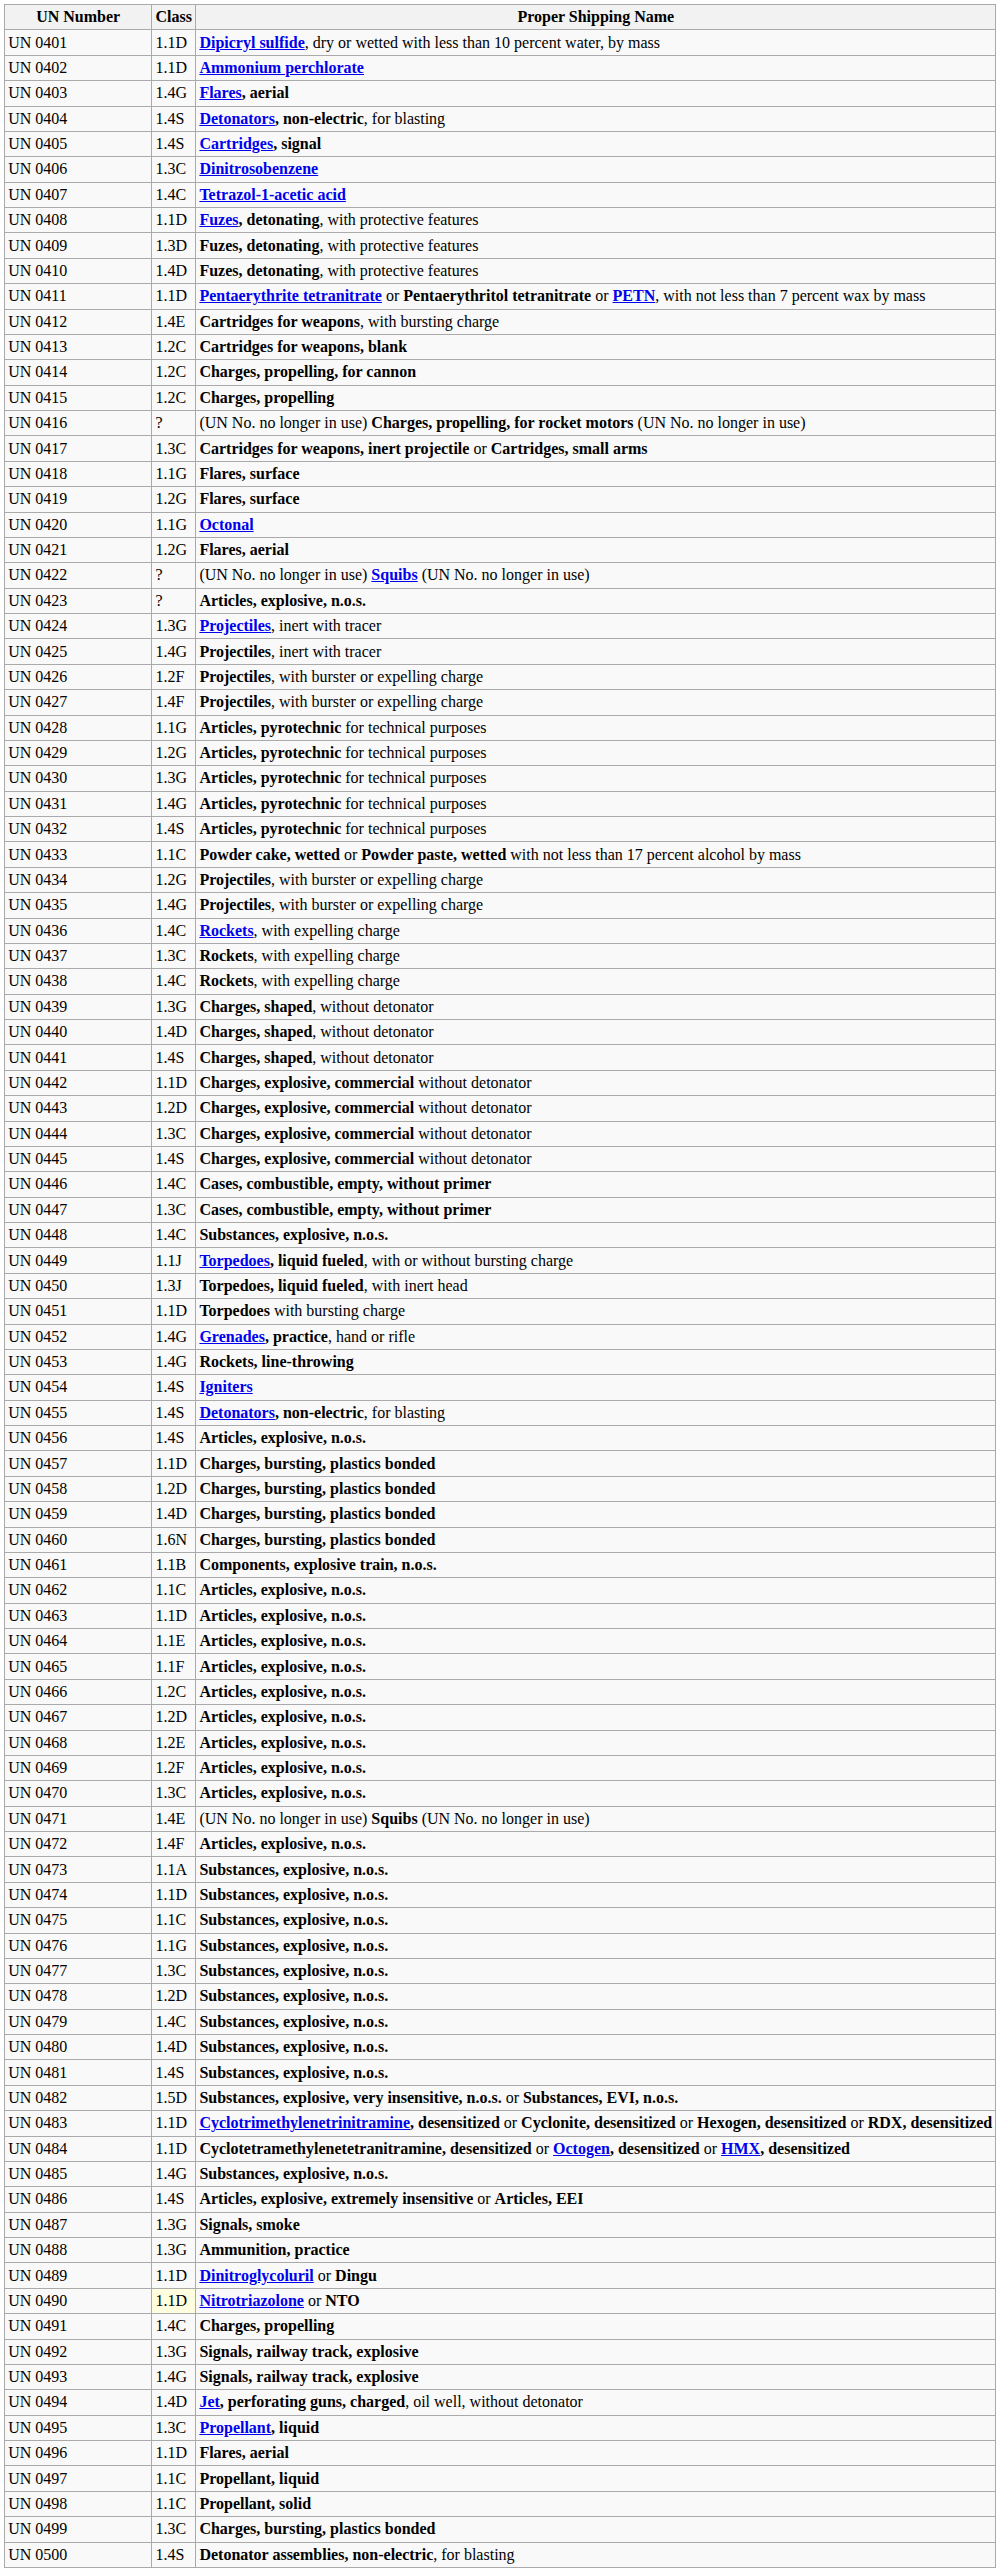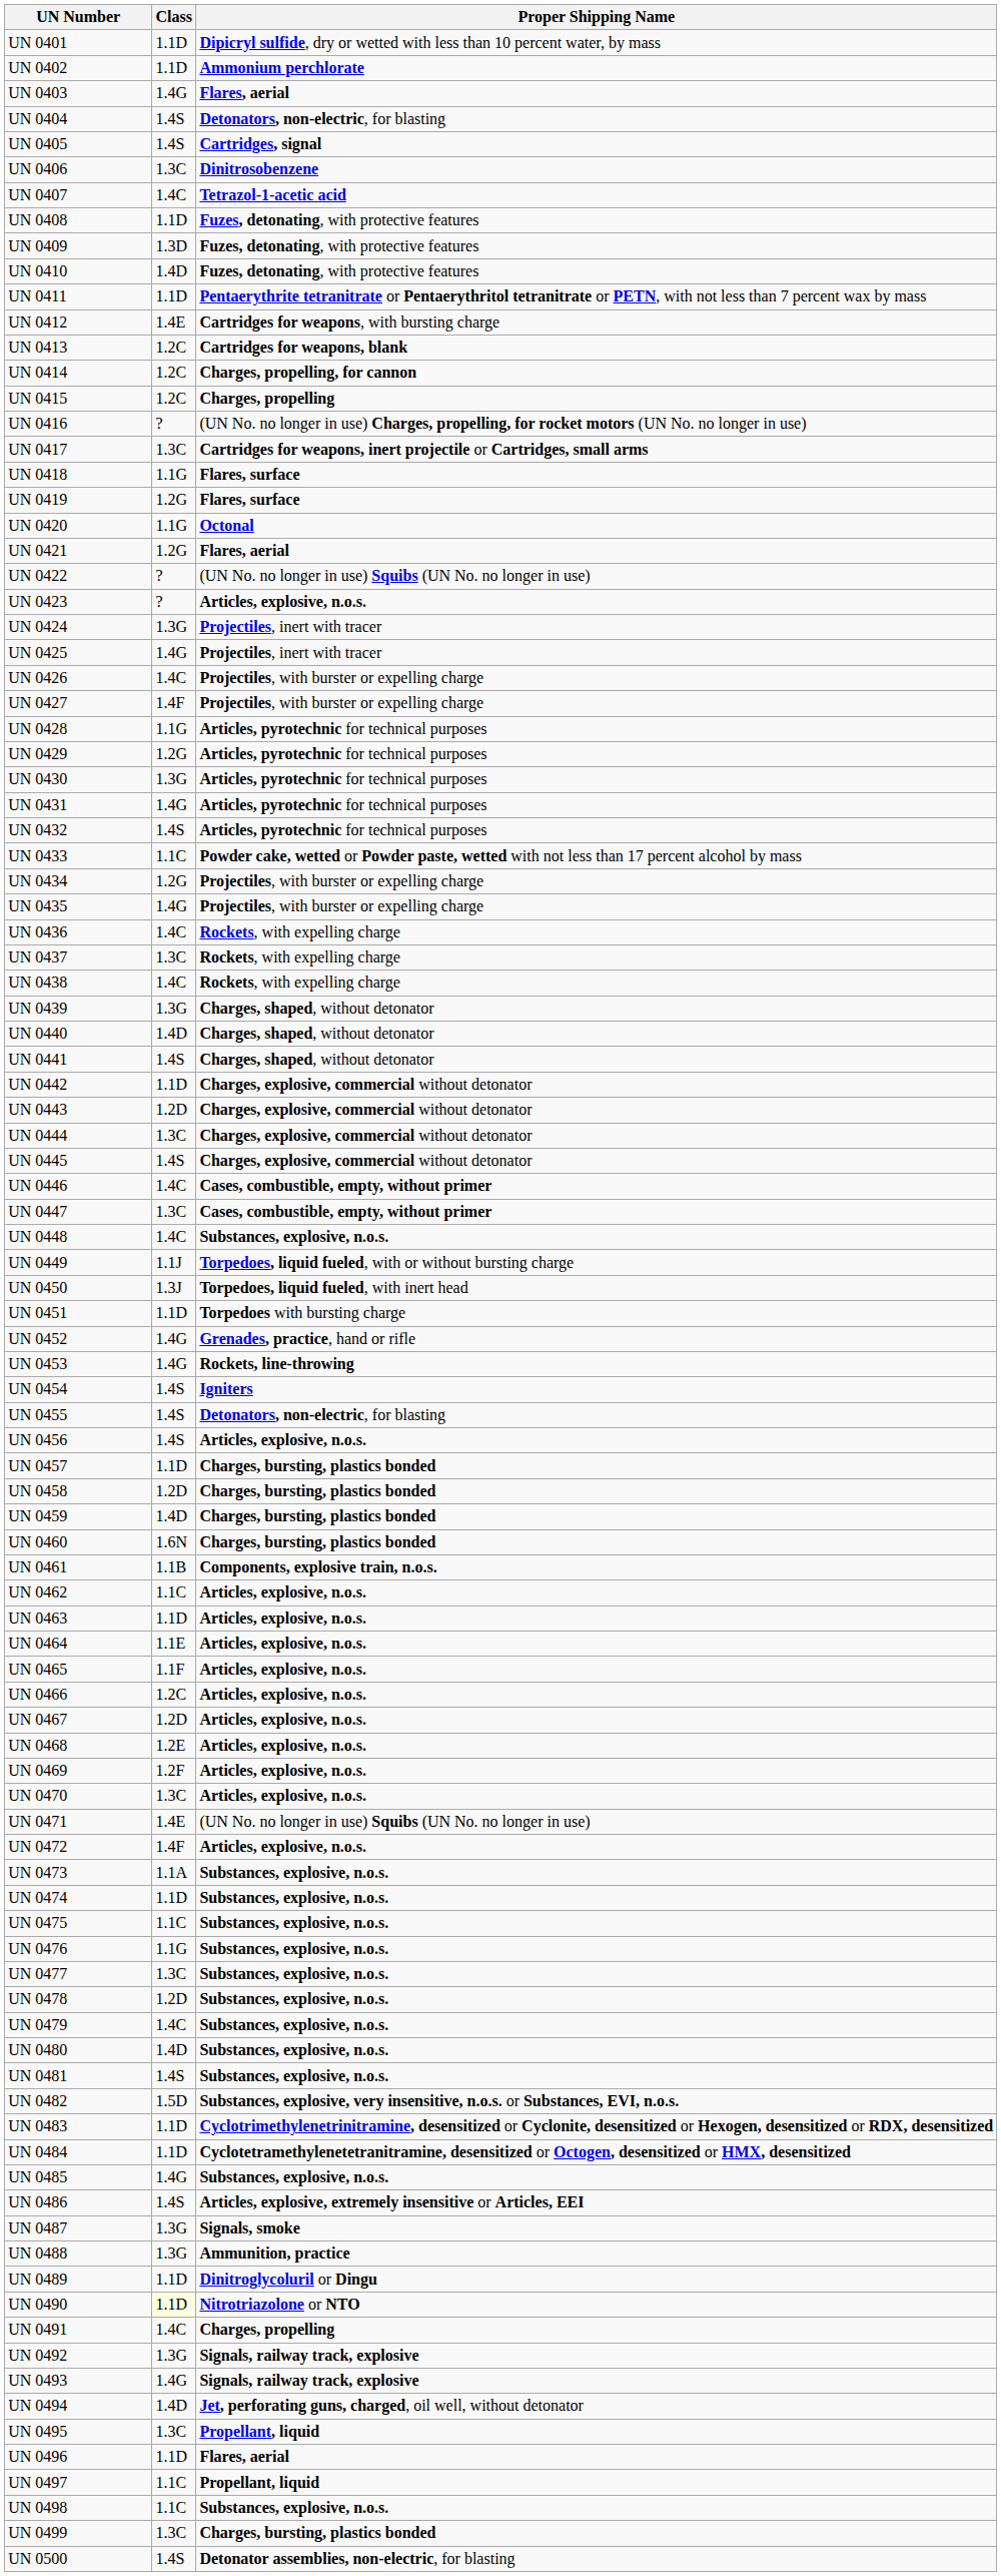 <table class="wikitable">
 <tr>
 <th width="140px">UN Number</th>
 <th>Class</th>
 <th>Proper Shipping Name</th>
 </tr>
 <tr>
 <td>UN 0401</td>
 <td>1.1D</td>
 <td><strong><a href='#'>Dipicryl sulfide</a></strong>, dry or wetted with less than 10 percent water, by mass</td>
 </tr>
 <tr>
 <td>UN 0402</td>
 <td>1.1D</td>
 <td><strong><a href='#'>Ammonium perchlorate</a></strong></td>
 </tr>
 <tr>
 <td>UN 0403</td>
 <td>1.4G</td>
 <td><strong><a href='#'>Flares</a>, aerial</strong></td>
 </tr>
 <tr>
 <td>UN 0404</td>
 <td>1.4S</td>
 <td><strong><a href='#'>Detonators</a>, non-electric</strong>, for blasting</td>
 </tr>
 <tr>
 <td>UN 0405</td>
 <td>1.4S</td>
 <td><strong><a href='#'>Cartridges</a>, signal</strong></td>
 </tr>
 <tr>
 <td>UN 0406</td>
 <td>1.3C</td>
 <td><strong><a href='#'>Dinitrosobenzene</a></strong></td>
 </tr>
 <tr>
 <td>UN 0407</td>
 <td>1.4C</td>
 <td><strong><a href='#'>Tetrazol-1-acetic acid</a></strong></td>
 </tr>
 <tr>
 <td>UN 0408</td>
 <td>1.1D</td>
 <td><strong><a href='#'>Fuzes</a>, detonating</strong>, with protective features</td>
 </tr>
 <tr>
 <td>UN 0409</td>
 <td>1.3D</td>
 <td><strong>Fuzes, detonating</strong>, with protective features</td>
 </tr>
 <tr>
 <td>UN 0410</td>
 <td>1.4D</td>
 <td><strong>Fuzes, detonating</strong>, with protective features</td>
 </tr>
 <tr>
 <td>UN 0411</td>
 <td>1.1D</td>
 <td><strong><a href='#'>Pentaerythrite tetranitrate</a></strong> or <strong>Pentaerythritol tetranitrate</strong> or <strong><a href='#'>PETN</a></strong>, with not less than 7 percent wax by mass</td>
 </tr>
 <tr>
 <td>UN 0412</td>
 <td>1.4E</td>
 <td><strong>Cartridges for weapons</strong>, with bursting charge</td>
 </tr>
 <tr>
 <td>UN 0413</td>
 <td>1.2C</td>
 <td><strong>Cartridges for weapons, blank</strong></td>
 </tr>
 <tr>
 <td>UN 0414</td>
 <td>1.2C</td>
 <td><strong>Charges, propelling, for cannon</strong></td>
 </tr>
 <tr>
 <td>UN 0415</td>
 <td>1.2C</td>
 <td><strong>Charges, propelling</strong></td>
 </tr>
 <tr>
 <td>UN 0416</td>
 <td>?</td>
 <td>(UN No. no longer in use) <strong>Charges, propelling, for rocket motors</strong> (UN No. no longer in use)</td>
 </tr>
 <tr>
 <td>UN 0417</td>
 <td>1.3C</td>
 <td><strong>Cartridges for weapons, inert projectile</strong> or <strong>Cartridges, small arms</strong></td>
 </tr>
 <tr>
 <td>UN 0418</td>
 <td>1.1G</td>
 <td><strong>Flares, surface</strong></td>
 </tr>
 <tr>
 <td>UN 0419</td>
 <td>1.2G</td>
 <td><strong>Flares, surface</strong></td>
 </tr>
 <tr>
 <td>UN 0420</td>
 <td>1.1G</td>
 <td><strong><a href='#'>Octonal</a></strong></td>
 </tr>
 <tr>
 <td>UN 0421</td>
 <td>1.2G</td>
 <td><strong>Flares, aerial</strong></td>
 </tr>
 <tr>
 <td>UN 0422</td>
 <td>?</td>
 <td>(UN No. no longer in use) <strong><a href='#'>Squibs</a></strong> (UN No. no longer in use)</td>
 </tr>
 <tr>
 <td>UN 0423</td>
 <td>?</td>
 <td><strong>Articles, explosive, n.o.s.</strong></td>
 </tr>
 <tr>
 <td>UN 0424</td>
 <td>1.3G</td>
 <td><strong><a href='#'>Projectiles</a></strong>, inert with tracer</td>
 </tr>
 <tr>
 <td>UN 0425</td>
 <td>1.4G</td>
 <td><strong>Projectiles</strong>, inert with tracer</td>
 </tr>
 <tr>
 <td>UN 0426</td>
-<td>1.2F</td>
+<td>1.4C</td>
 <td><strong>Projectiles</strong>, with burster or expelling charge</td>
 </tr>
 <tr>
 <td>UN 0427</td>
 <td>1.4F</td>
 <td><strong>Projectiles</strong>, with burster or expelling charge</td>
 </tr>
 <tr>
 <td>UN 0428</td>
 <td>1.1G</td>
 <td><strong>Articles, pyrotechnic</strong> for technical purposes</td>
 </tr>
 <tr>
 <td>UN 0429</td>
 <td>1.2G</td>
 <td><strong>Articles, pyrotechnic</strong> for technical purposes</td>
 </tr>
 <tr>
 <td>UN 0430</td>
 <td>1.3G</td>
 <td><strong>Articles, pyrotechnic</strong> for technical purposes</td>
 </tr>
 <tr>
 <td>UN 0431</td>
 <td>1.4G</td>
 <td><strong>Articles, pyrotechnic</strong> for technical purposes</td>
 </tr>
 <tr>
 <td>UN 0432</td>
 <td>1.4S</td>
 <td><strong>Articles, pyrotechnic</strong> for technical purposes</td>
 </tr>
 <tr>
 <td>UN 0433</td>
 <td>1.1C</td>
 <td><strong>Powder cake, wetted</strong> or <strong>Powder paste, wetted</strong> with not less than 17 percent alcohol by mass</td>
 </tr>
 <tr>
 <td>UN 0434</td>
 <td>1.2G</td>
 <td><strong>Projectiles</strong>, with burster or expelling charge</td>
 </tr>
 <tr>
 <td>UN 0435</td>
 <td>1.4G</td>
 <td><strong>Projectiles</strong>, with burster or expelling charge</td>
 </tr>
 <tr>
 <td>UN 0436</td>
 <td>1.4C</td>
 <td><strong><a href='#'>Rockets</a></strong>, with expelling charge</td>
 </tr>
 <tr>
 <td>UN 0437</td>
 <td>1.3C</td>
 <td><strong>Rockets</strong>, with expelling charge</td>
 </tr>
 <tr>
 <td>UN 0438</td>
 <td>1.4C</td>
 <td><strong>Rockets</strong>, with expelling charge</td>
 </tr>
 <tr>
 <td>UN 0439</td>
 <td>1.3G</td>
 <td><strong>Charges, shaped</strong>, without detonator</td>
 </tr>
 <tr>
 <td>UN 0440</td>
 <td>1.4D</td>
 <td><strong>Charges, shaped</strong>, without detonator</td>
 </tr>
 <tr>
 <td>UN 0441</td>
 <td>1.4S</td>
 <td><strong>Charges, shaped</strong>, without detonator</td>
 </tr>
 <tr>
 <td>UN 0442</td>
 <td>1.1D</td>
 <td><strong>Charges, explosive, commercial</strong> without detonator</td>
 </tr>
 <tr>
 <td>UN 0443</td>
 <td>1.2D</td>
 <td><strong>Charges, explosive, commercial</strong> without detonator</td>
 </tr>
 <tr>
 <td>UN 0444</td>
 <td>1.3C</td>
 <td><strong>Charges, explosive, commercial</strong> without detonator</td>
 </tr>
 <tr>
 <td>UN 0445</td>
 <td>1.4S</td>
 <td><strong>Charges, explosive, commercial</strong> without detonator</td>
 </tr>
 <tr>
 <td>UN 0446</td>
 <td>1.4C</td>
 <td><strong>Cases, combustible, empty, without primer</strong></td>
 </tr>
 <tr>
 <td>UN 0447</td>
 <td>1.3C</td>
 <td><strong>Cases, combustible, empty, without primer</strong></td>
 </tr>
 <tr>
 <td>UN 0448</td>
 <td>1.4C</td>
 <td><strong>Substances, explosive, n.o.s.</strong></td>
 </tr>
 <tr>
 <td>UN 0449</td>
 <td>1.1J</td>
 <td><strong><a href='#'>Torpedoes</a>, liquid fueled</strong>, with or without bursting charge</td>
 </tr>
 <tr>
 <td>UN 0450</td>
 <td>1.3J</td>
 <td><strong>Torpedoes, liquid fueled</strong>, with inert head</td>
 </tr>
 <tr>
 <td>UN 0451</td>
 <td>1.1D</td>
 <td><strong>Torpedoes</strong> with bursting charge</td>
 </tr>
 <tr>
 <td>UN 0452</td>
 <td>1.4G</td>
 <td><strong><a href='#'>Grenades</a>, practice</strong>, hand or rifle</td>
 </tr>
 <tr>
 <td>UN 0453</td>
 <td>1.4G</td>
 <td><strong>Rockets, line-throwing</strong></td>
 </tr>
 <tr>
 <td>UN 0454</td>
 <td>1.4S</td>
 <td><strong><a href='#'>Igniters</a></strong></td>
 </tr>
 <tr>
 <td>UN 0455</td>
 <td>1.4S</td>
 <td><strong><a href='#'>Detonators</a>, non-electric</strong>, for blasting</td>
 </tr>
 <tr>
 <td>UN 0456</td>
 <td>1.4S</td>
 <td><strong>Articles, explosive, n.o.s.</strong></td>
 </tr>
 <tr>
 <td>UN 0457</td>
 <td>1.1D</td>
 <td><strong>Charges, bursting, plastics bonded</strong></td>
 </tr>
 <tr>
 <td>UN 0458</td>
 <td>1.2D</td>
 <td><strong>Charges, bursting, plastics bonded</strong></td>
 </tr>
 <tr>
 <td>UN 0459</td>
 <td>1.4D</td>
 <td><strong>Charges, bursting, plastics bonded</strong></td>
 </tr>
 <tr>
 <td>UN 0460</td>
 <td>1.6N</td>
 <td><strong>Charges, bursting, plastics bonded</strong></td>
 </tr>
 <tr>
 <td>UN 0461</td>
 <td>1.1B</td>
 <td><strong>Components, explosive train, n.o.s.</strong></td>
 </tr>
 <tr>
 <td>UN 0462</td>
 <td>1.1C</td>
 <td><strong>Articles, explosive, n.o.s.</strong></td>
 </tr>
 <tr>
 <td>UN 0463</td>
 <td>1.1D</td>
 <td><strong>Articles, explosive, n.o.s.</strong></td>
 </tr>
 <tr>
 <td>UN 0464</td>
 <td>1.1E</td>
 <td><strong>Articles, explosive, n.o.s.</strong></td>
 </tr>
 <tr>
 <td>UN 0465</td>
 <td>1.1F</td>
 <td><strong>Articles, explosive, n.o.s.</strong></td>
 </tr>
 <tr>
 <td>UN 0466</td>
 <td>1.2C</td>
 <td><strong>Articles, explosive, n.o.s.</strong></td>
 </tr>
 <tr>
 <td>UN 0467</td>
 <td>1.2D</td>
 <td><strong>Articles, explosive, n.o.s.</strong></td>
 </tr>
 <tr>
 <td>UN 0468</td>
 <td>1.2E</td>
 <td><strong>Articles, explosive, n.o.s.</strong></td>
 </tr>
 <tr>
 <td>UN 0469</td>
 <td>1.2F</td>
 <td><strong>Articles, explosive, n.o.s.</strong></td>
 </tr>
 <tr>
 <td>UN 0470</td>
 <td>1.3C</td>
 <td><strong>Articles, explosive, n.o.s.</strong></td>
 </tr>
 <tr>
 <td>UN 0471</td>
 <td>1.4E</td>
 <td>(UN No. no longer in use) <strong>Squibs</strong> (UN No. no longer in use)</td>
 </tr>
 <tr>
 <td>UN 0472</td>
 <td>1.4F</td>
 <td><strong>Articles, explosive, n.o.s.</strong></td>
 </tr>
 <tr>
 <td>UN 0473</td>
 <td>1.1A</td>
 <td><strong>Substances, explosive, n.o.s.</strong></td>
 </tr>
 <tr>
 <td>UN 0474</td>
 <td>1.1D</td>
 <td><strong>Substances, explosive, n.o.s.</strong></td>
 </tr>
 <tr>
 <td>UN 0475</td>
 <td>1.1C</td>
 <td><strong>Substances, explosive, n.o.s.</strong></td>
 </tr>
 <tr>
 <td>UN 0476</td>
 <td>1.1G</td>
 <td><strong>Substances, explosive, n.o.s.</strong></td>
 </tr>
 <tr>
 <td>UN 0477</td>
 <td>1.3C</td>
 <td><strong>Substances, explosive, n.o.s.</strong></td>
 </tr>
 <tr>
 <td>UN 0478</td>
 <td>1.2D</td>
 <td><strong>Substances, explosive, n.o.s.</strong></td>
 </tr>
 <tr>
 <td>UN 0479</td>
 <td>1.4C</td>
 <td><strong>Substances, explosive, n.o.s.</strong></td>
 </tr>
 <tr>
 <td>UN 0480</td>
 <td>1.4D</td>
 <td><strong>Substances, explosive, n.o.s.</strong></td>
 </tr>
 <tr>
 <td>UN 0481</td>
 <td>1.4S</td>
 <td><strong>Substances, explosive, n.o.s.</strong></td>
 </tr>
 <tr>
 <td>UN 0482</td>
 <td>1.5D</td>
 <td><strong>Substances, explosive, very insensitive, n.o.s.</strong> or <strong>Substances, EVI, n.o.s.</strong></td>
 </tr>
 <tr>
 <td>UN 0483</td>
 <td>1.1D</td>
 <td><strong><a href='#'>Cyclotrimethylenetrinitramine</a>, desensitized</strong> or <strong>Cyclonite, desensitized</strong> or <strong>Hexogen, desensitized</strong> or <strong>RDX, desensitized</strong></td>
 </tr>
 <tr>
 <td>UN 0484</td>
 <td>1.1D</td>
 <td><strong>Cyclotetramethylenetetranitramine, desensitized</strong> or <strong><a href='#'>Octogen</a>, desensitized</strong> or <strong><a href='#'>HMX</a>, desensitized</strong></td>
 </tr>
 <tr>
 <td>UN 0485</td>
 <td>1.4G</td>
 <td><strong>Substances, explosive, n.o.s.</strong></td>
 </tr>
 <tr>
 <td>UN 0486</td>
 <td>1.4S</td>
 <td><strong>Articles, explosive, extremely insensitive</strong> or <strong>Articles, EEI</strong></td>
 </tr>
 <tr>
 <td>UN 0487</td>
 <td>1.3G</td>
 <td><strong>Signals, smoke</strong></td>
 </tr>
 <tr>
 <td>UN 0488</td>
 <td>1.3G</td>
 <td><strong>Ammunition, practice</strong></td>
 </tr>
 <tr>
 <td>UN 0489</td>
 <td>1.1D</td>
 <td><strong><a href='#'>Dinitroglycoluril</a></strong> or <strong>Dingu</strong></td>
 </tr>
 <tr>
 <td>UN 0490</td>
 <td style="background: lightyellow;">1.1D</td>
 <td><strong><a href='#'>Nitrotriazolone</a></strong> or <strong>NTO</strong></td>
 </tr>
 <tr>
 <td>UN 0491</td>
 <td>1.4C</td>
 <td><strong>Charges, propelling</strong></td>
 </tr>
 <tr>
 <td>UN 0492</td>
 <td>1.3G</td>
 <td><strong>Signals, railway track, explosive</strong></td>
 </tr>
 <tr>
 <td>UN 0493</td>
 <td>1.4G</td>
 <td><strong>Signals, railway track, explosive</strong></td>
 </tr>
 <tr>
 <td>UN 0494</td>
 <td>1.4D</td>
 <td><strong><a href='#'>Jet</a>, perforating guns, charged</strong>, oil well, without detonator</td>
 </tr>
 <tr>
 <td>UN 0495</td>
 <td>1.3C</td>
 <td><strong><a href='#'>Propellant</a>, liquid</strong></td>
 </tr>
 <tr>
 <td>UN 0496</td>
 <td>1.1D</td>
 <td><strong>Flares, aerial</strong></td>
 </tr>
 <tr>
 <td>UN 0497</td>
 <td>1.1C</td>
 <td><strong>Propellant, liquid</strong></td>
 </tr>
 <tr>
 <td>UN 0498</td>
 <td>1.1C</td>
-<td><strong>Propellant, solid</strong></td>
+<td><strong>Substances, explosive, n.o.s.</strong></td>
 </tr>
 <tr>
 <td>UN 0499</td>
 <td>1.3C</td>
 <td><strong>Charges, bursting, plastics bonded</strong></td>
 </tr>
 <tr>
 <td>UN 0500</td>
 <td>1.4S</td>
 <td><strong>Detonator assemblies, non-electric</strong>, for blasting</td>
 </tr>
 <tr>
 </tr>
 </table>
